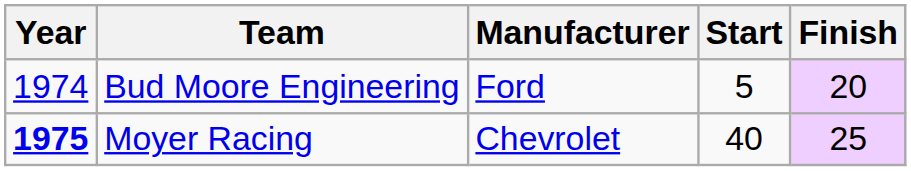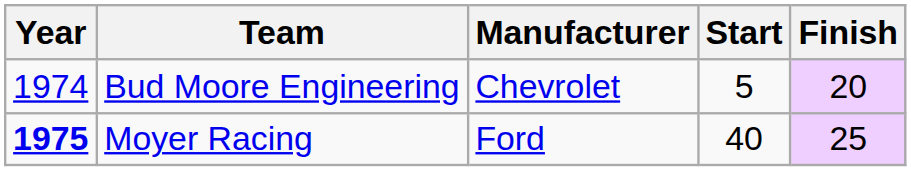 <table class="wikitable" style="font-size: 90%;">
 <tr>
 <th>Year</th>
 <th>Team</th>
 <th>Manufacturer</th>
 <th>Start</th>
 <th>Finish</th>
 </tr>
 <tr>
 <td><a href='#'>1974</a></td>
 <td><a href='#'>Bud Moore Engineering</a></td>
-<td><a href='#'>Ford</a></td>
+<td><a href='#'>Chevrolet</a></td>
 <td align=center>5</td>
 <td align=center style="background:#EFCFFF;">20</td>
 </tr>
 <tr>
 <td><strong><a href='#'>1975</a></strong></td>
 <td><a href='#'>Moyer Racing</a></td>
-<td><a href='#'>Chevrolet</a></td>
+<td><a href='#'>Ford</a></td>
 <td align=center>40</td>
 <td align=center style="background:#EFCFFF;">25</td>
 </tr>
 </table>
